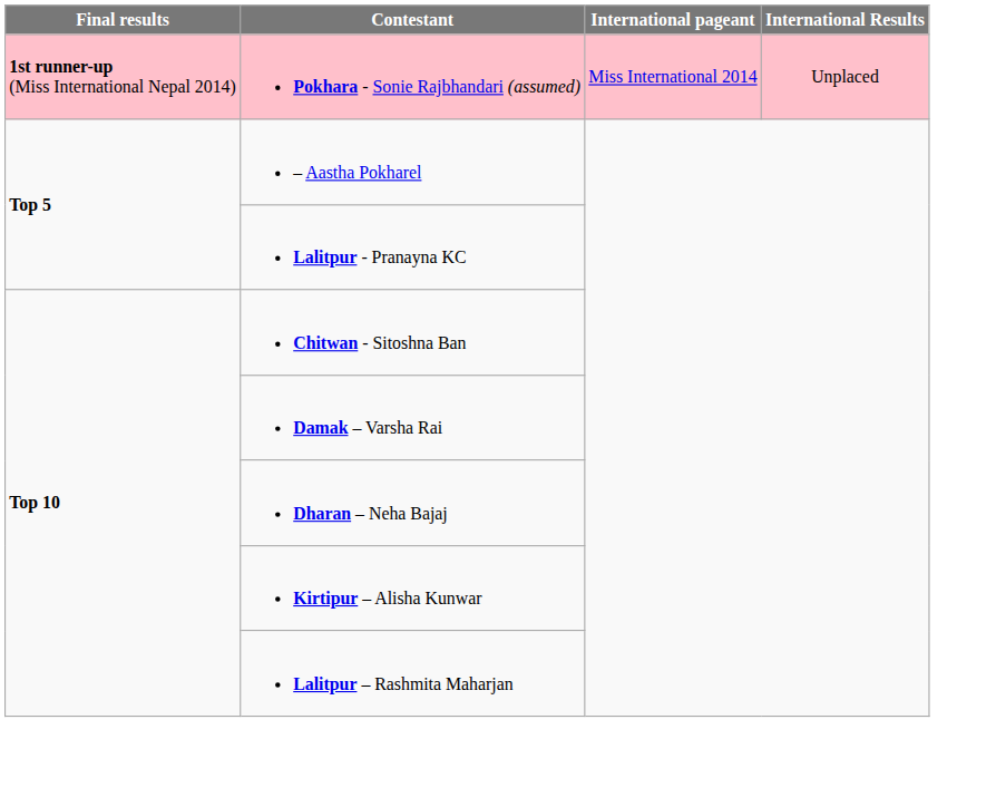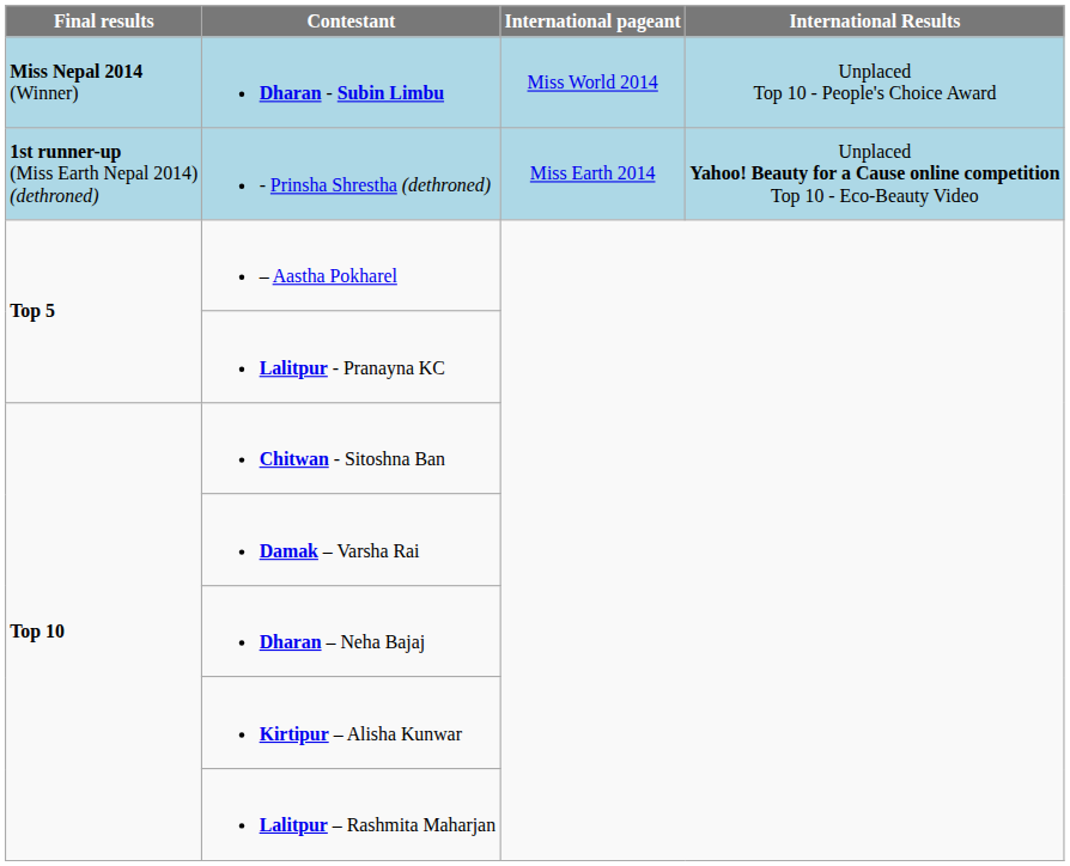 <table class="wikitable sortable" style="font-size: 90%">
 <tr>
 <th style="background-color:#787878;color:#FFFFFF;">Final results</th>
 <th style="background-color:#787878;color:#FFFFFF;">Contestant</th>
 <th style="background-color:#787878;color:#FFFFFF;">International pageant</th>
 <th style="background-color:#787878;color:#FFFFFF;">International Results</th>
 </tr>
 <tr>
-<td style="background:pink;"><strong>1st runner-up</strong><br>(Miss International Nepal 2014)</td>
-<td style="background:pink;"><br><ul><li><strong> <a href='#'>Pokhara</a></strong> - <a href='#'>Sonie Rajbhandari</a> <em>(assumed)</em></li></ul></td>
-<td style="background:pink; text-align:center;"><a href='#'>Miss International 2014</a></td>
-<td style="background:pink; text-align:center;">Unplaced</td>
+<td style="background:lightblue;"><strong>Miss Nepal 2014</strong><br>(Winner)</td>
+<td style="background:lightblue;"><br><ul><li><strong> <a href='#'>Dharan</a></strong> - <strong><a href='#'>Subin Limbu</a></strong></li></ul></td>
+<td style="background:lightblue; text-align:center;"><a href='#'>Miss World 2014</a></td>
+<td style="background:lightblue; text-align:center;">Unplaced <br> Top 10 - People's Choice Award</td>
+</tr>
+<tr>
+<td style="background:lightblue;"><strong>1st runner-up</strong><br>(Miss Earth Nepal 2014) <br> <em>(dethroned)</em></td>
+<td style="background:lightblue;"><br><ul><li><strong></strong> - <a href='#'>Prinsha Shrestha</a> <em>(dethroned)</em></li></ul></td>
+<td style="background:lightblue; text-align:center;"><a href='#'>Miss Earth 2014</a></td>
+<td style="background:lightblue; text-align:center;">Unplaced <br>  <strong>Yahoo! Beauty for a Cause online competition</strong> <br> Top 10 - Eco-Beauty Video</td>
 </tr>
 <tr>
 <td rowspan="2"><strong>Top 5</strong></td>
 <td><br><ul><li><strong></strong> – <a href='#'>Aastha Pokharel</a></li></ul></td>
 </tr>
 <tr>
 <td><br><ul><li><strong> <a href='#'>Lalitpur</a></strong> - Pranayna KC</li></ul></td>
 </tr>
 <tr>
 <td rowspan="5"><strong>Top 10</strong></td>
 <td><br><ul><li><strong> <a href='#'>Chitwan</a></strong> - Sitoshna Ban</li></ul></td>
 </tr>
 <tr>
 <td><br><ul><li><strong> <a href='#'>Damak</a></strong> – Varsha Rai</li></ul></td>
 </tr>
 <tr>
 <td><br><ul><li><strong> <a href='#'>Dharan</a></strong> – Neha Bajaj</li></ul></td>
 </tr>
 <tr>
 <td><br><ul><li><strong> <a href='#'>Kirtipur</a></strong> – Alisha Kunwar</li></ul></td>
 </tr>
 <tr>
 <td><br><ul><li><strong> <a href='#'>Lalitpur</a></strong> – Rashmita Maharjan</li></ul></td>
 </tr>
 </table>
